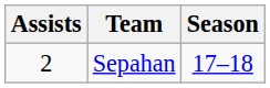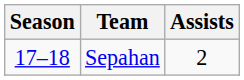 <table class="wikitable" style="text-align: center;">
 <tr>
+<th>Season</th>
+<th>Team</th>
 <th>Assists</th>
-<th>Team</th>
-<th>Season</th>
 </tr>
 <tr>
+<td><a href='#'>17–18</a></td>
+<td rowspan="1"><a href='#'>Sepahan</a></td>
 <td>2</td>
-<td rowspan="1"><a href='#'>Sepahan</a></td>
-<td><a href='#'>17–18</a></td>
 </tr>
 </table>
